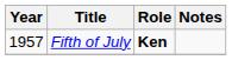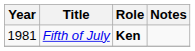 <table class="wikitable sortable">
 <tr>
 <th>Year</th>
 <th>Title</th>
 <th>Role</th>
 <th>Notes</th>
 </tr>
 <tr>
-<td>1957</td>
+<td>1981</td>
 <td><em><a href='#'>Fifth of July</a></em></td>
 <td><strong>Ken</strong></td>
 <td></td>
 </tr>
 <tr>
 </tr>
 </table>
